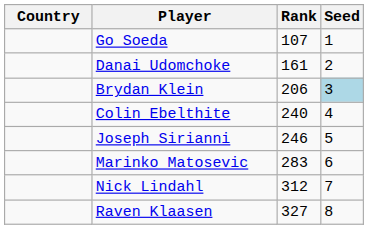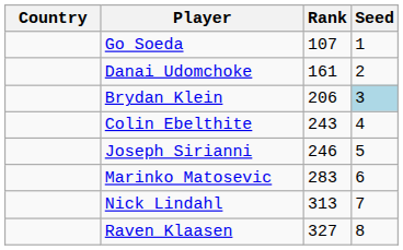 <table class="sortable wikitable">
 <tr>
 <th width="70">Country</th>
 <th width="155">Player</th>
 <th>Rank</th>
 <th>Seed</th>
 </tr>
 <tr>
 <td></td>
 <td><a href='#'>Go Soeda</a></td>
 <td>107</td>
 <td>1</td>
 </tr>
 <tr>
 <td></td>
 <td><a href='#'>Danai Udomchoke</a></td>
 <td>161</td>
 <td>2</td>
 </tr>
 <tr>
 <td></td>
 <td><a href='#'>Brydan Klein</a></td>
 <td>206</td>
 <td style="background: lightblue;">3</td>
 </tr>
 <tr>
 <td></td>
 <td><a href='#'>Colin Ebelthite</a></td>
-<td>240</td>
+<td>243</td>
 <td>4</td>
 </tr>
 <tr>
 <td></td>
 <td><a href='#'>Joseph Sirianni</a></td>
 <td>246</td>
 <td>5</td>
 </tr>
 <tr>
 <td></td>
 <td><a href='#'>Marinko Matosevic</a></td>
 <td>283</td>
 <td>6</td>
 </tr>
 <tr>
 <td></td>
 <td><a href='#'>Nick Lindahl</a></td>
-<td>312</td>
+<td>313</td>
 <td>7</td>
 </tr>
 <tr>
 <td></td>
 <td><a href='#'>Raven Klaasen</a></td>
 <td>327</td>
 <td>8</td>
 </tr>
 </table>
